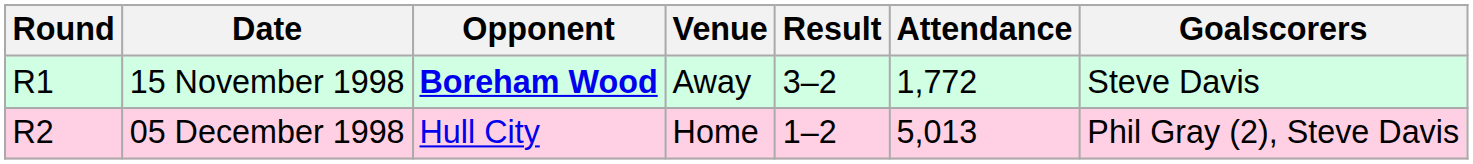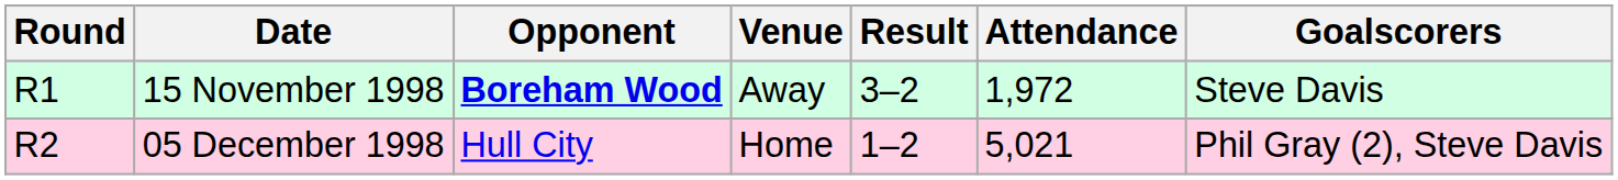 <table class="wikitable">
 <tr>
 <th>Round</th>
 <th>Date</th>
 <th>Opponent</th>
 <th>Venue</th>
 <th>Result</th>
 <th>Attendance</th>
 <th>Goalscorers</th>
 </tr>
 <tr style="background-color: #d0ffe3;">
 <td>R1</td>
 <td>15 November 1998</td>
 <td><strong><a href='#'>Boreham Wood</a></strong></td>
 <td>Away</td>
 <td>3–2</td>
-<td>1,772</td>
+<td>1,972</td>
 <td>Steve Davis</td>
 </tr>
 <tr style="background-color: #ffd0e3;">
 <td>R2</td>
 <td>05 December 1998</td>
 <td><a href='#'>Hull City</a></td>
 <td>Home</td>
 <td>1–2</td>
-<td>5,013</td>
+<td>5,021</td>
 <td>Phil Gray (2), Steve Davis</td>
 </tr>
 </table>
